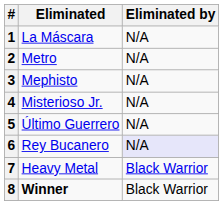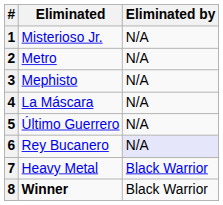 <table class="wikitable sortable">
 <tr>
 <th data-sort-type="number" scope="col">#</th>
 <th scope="col">Eliminated</th>
 <th scope="col">Eliminated by</th>
 </tr>
 <tr>
 <th>1</th>
-<td><a href='#'>La Máscara</a></td>
+<td><a href='#'>Misterioso Jr.</a></td>
 <td>N/A</td>
 </tr>
 <tr>
 <th>2</th>
 <td><a href='#'>Metro</a></td>
 <td>N/A</td>
 </tr>
 <tr>
 <th>3</th>
 <td><a href='#'>Mephisto</a></td>
 <td>N/A</td>
 </tr>
 <tr>
 <th>4</th>
-<td><a href='#'>Misterioso Jr.</a></td>
+<td><a href='#'>La Máscara</a></td>
 <td>N/A</td>
 </tr>
 <tr>
 <th>5</th>
 <td><a href='#'>Último Guerrero</a></td>
 <td>N/A</td>
 </tr>
 <tr>
 <th>6</th>
 <td><a href='#'>Rey Bucanero</a></td>
 <td style="background: lavender;">N/A</td>
 </tr>
 <tr>
 <th>7</th>
 <td><a href='#'>Heavy Metal</a></td>
 <td><a href='#'>Black Warrior</a></td>
 </tr>
 <tr>
 <th>8</th>
 <td><strong>Winner</strong></td>
 <td>Black Warrior</td>
 </tr>
 </table>
